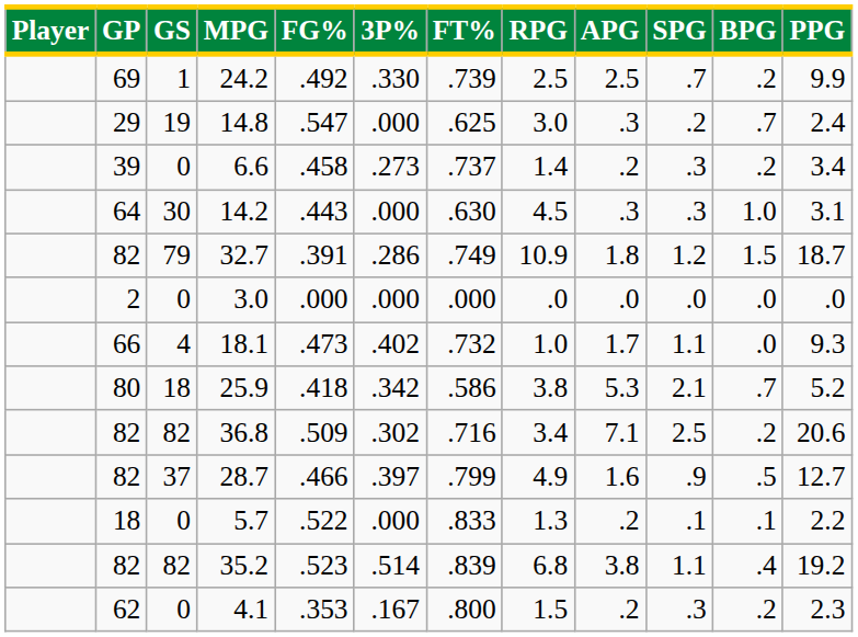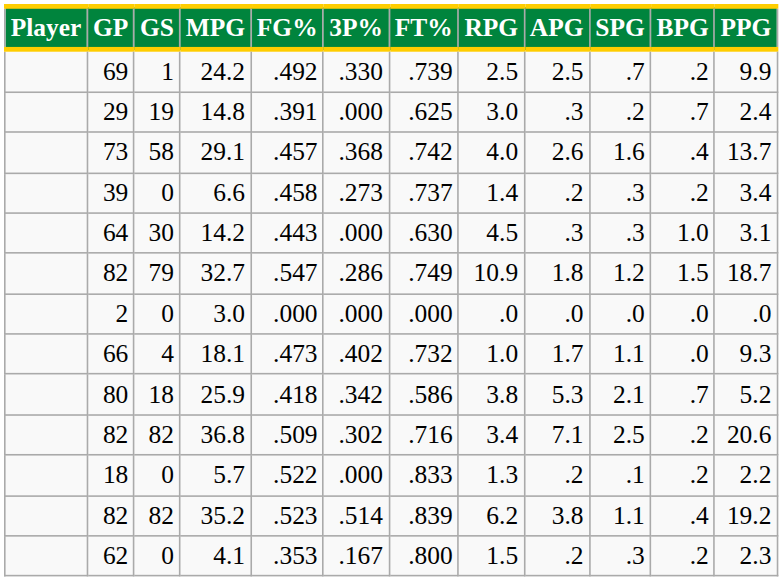 <table class="wikitable sortable" style="text-align:right;">
 <tr>
 <th style="background:#00843D; color:#FFFFFF; border-top:#FFCD00 3px solid; border-bottom:#FFCD00 3px solid;">Player</th>
 <th style="background:#00843D; color:#FFFFFF; border-top:#FFCD00 3px solid; border-bottom:#FFCD00 3px solid;">GP</th>
 <th style="background:#00843D; color:#FFFFFF; border-top:#FFCD00 3px solid; border-bottom:#FFCD00 3px solid;">GS</th>
 <th style="background:#00843D; color:#FFFFFF; border-top:#FFCD00 3px solid; border-bottom:#FFCD00 3px solid;">MPG</th>
 <th style="background:#00843D; color:#FFFFFF; border-top:#FFCD00 3px solid; border-bottom:#FFCD00 3px solid;">FG%</th>
 <th style="background:#00843D; color:#FFFFFF; border-top:#FFCD00 3px solid; border-bottom:#FFCD00 3px solid;">3P%</th>
 <th style="background:#00843D; color:#FFFFFF; border-top:#FFCD00 3px solid; border-bottom:#FFCD00 3px solid;">FT%</th>
 <th style="background:#00843D; color:#FFFFFF; border-top:#FFCD00 3px solid; border-bottom:#FFCD00 3px solid;">RPG</th>
 <th style="background:#00843D; color:#FFFFFF; border-top:#FFCD00 3px solid; border-bottom:#FFCD00 3px solid;">APG</th>
 <th style="background:#00843D; color:#FFFFFF; border-top:#FFCD00 3px solid; border-bottom:#FFCD00 3px solid;">SPG</th>
 <th style="background:#00843D; color:#FFFFFF; border-top:#FFCD00 3px solid; border-bottom:#FFCD00 3px solid;">BPG</th>
 <th style="background:#00843D; color:#FFFFFF; border-top:#FFCD00 3px solid; border-bottom:#FFCD00 3px solid;">PPG</th>
 </tr>
 <tr>
 <td></td>
 <td>69</td>
 <td>1</td>
 <td>24.2</td>
 <td>.492</td>
 <td>.330</td>
 <td>.739</td>
 <td>2.5</td>
 <td>2.5</td>
 <td>.7</td>
 <td>.2</td>
 <td>9.9</td>
 </tr>
 <tr>
 <td></td>
 <td>29</td>
 <td>19</td>
 <td>14.8</td>
-<td>.547</td>
+<td>.391</td>
 <td>.000</td>
 <td>.625</td>
 <td>3.0</td>
 <td>.3</td>
 <td>.2</td>
 <td>.7</td>
 <td>2.4</td>
+</tr>
+<tr>
+<td></td>
+<td>73</td>
+<td>58</td>
+<td>29.1</td>
+<td>.457</td>
+<td>.368</td>
+<td>.742</td>
+<td>4.0</td>
+<td>2.6</td>
+<td>1.6</td>
+<td>.4</td>
+<td>13.7</td>
 </tr>
 <tr>
 <td></td>
 <td>39</td>
 <td>0</td>
 <td>6.6</td>
 <td>.458</td>
 <td>.273</td>
 <td>.737</td>
 <td>1.4</td>
 <td>.2</td>
 <td>.3</td>
 <td>.2</td>
 <td>3.4</td>
 </tr>
 <tr>
 <td></td>
 <td>64</td>
 <td>30</td>
 <td>14.2</td>
 <td>.443</td>
 <td>.000</td>
 <td>.630</td>
 <td>4.5</td>
 <td>.3</td>
 <td>.3</td>
 <td>1.0</td>
 <td>3.1</td>
 </tr>
 <tr>
 <td></td>
 <td>82</td>
 <td>79</td>
 <td>32.7</td>
-<td>.391</td>
+<td>.547</td>
 <td>.286</td>
 <td>.749</td>
 <td>10.9</td>
 <td>1.8</td>
 <td>1.2</td>
 <td>1.5</td>
 <td>18.7</td>
 </tr>
 <tr>
 <td></td>
 <td>2</td>
 <td>0</td>
 <td>3.0</td>
 <td>.000</td>
 <td>.000</td>
 <td>.000</td>
 <td>.0</td>
 <td>.0</td>
 <td>.0</td>
 <td>.0</td>
 <td>.0</td>
 </tr>
 <tr>
 <td></td>
 <td>66</td>
 <td>4</td>
 <td>18.1</td>
 <td>.473</td>
 <td>.402</td>
 <td>.732</td>
 <td>1.0</td>
 <td>1.7</td>
 <td>1.1</td>
 <td>.0</td>
 <td>9.3</td>
 </tr>
 <tr>
 <td></td>
 <td>80</td>
 <td>18</td>
 <td>25.9</td>
 <td>.418</td>
 <td>.342</td>
 <td>.586</td>
 <td>3.8</td>
 <td>5.3</td>
 <td>2.1</td>
 <td>.7</td>
 <td>5.2</td>
 </tr>
 <tr>
 <td></td>
 <td>82</td>
 <td>82</td>
 <td>36.8</td>
 <td>.509</td>
 <td>.302</td>
 <td>.716</td>
 <td>3.4</td>
 <td>7.1</td>
 <td>2.5</td>
 <td>.2</td>
 <td>20.6</td>
 </tr>
 <tr>
 <td></td>
-<td>82</td>
-<td>37</td>
-<td>28.7</td>
-<td>.466</td>
-<td>.397</td>
-<td>.799</td>
-<td>4.9</td>
-<td>1.6</td>
-<td>.9</td>
-<td>.5</td>
-<td>12.7</td>
-</tr>
-<tr>
-<td></td>
 <td>18</td>
 <td>0</td>
 <td>5.7</td>
 <td>.522</td>
 <td>.000</td>
 <td>.833</td>
 <td>1.3</td>
 <td>.2</td>
 <td>.1</td>
-<td>.1</td>
+<td>.2</td>
 <td>2.2</td>
 </tr>
 <tr>
 <td></td>
 <td>82</td>
 <td>82</td>
 <td>35.2</td>
 <td>.523</td>
 <td>.514</td>
 <td>.839</td>
-<td>6.8</td>
+<td>6.2</td>
 <td>3.8</td>
 <td>1.1</td>
 <td>.4</td>
 <td>19.2</td>
 </tr>
 <tr>
 <td></td>
 <td>62</td>
 <td>0</td>
 <td>4.1</td>
 <td>.353</td>
 <td>.167</td>
 <td>.800</td>
 <td>1.5</td>
 <td>.2</td>
 <td>.3</td>
 <td>.2</td>
 <td>2.3</td>
 </tr>
 </table>
